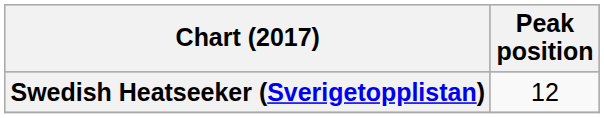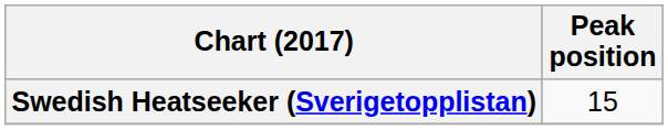 <table class="wikitable plainrowheaders" style="text-align:center;">
 <tr>
 <th>Chart (2017)</th>
 <th>Peak<br>position</th>
 </tr>
 <tr>
 <th scope="row">Swedish Heatseeker (<a href='#'>Sverigetopplistan</a>)</th>
-<td>12</td>
+<td>15</td>
 </tr>
 <tr>
 </tr>
 </table>
